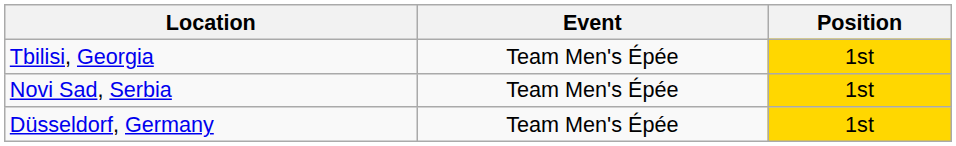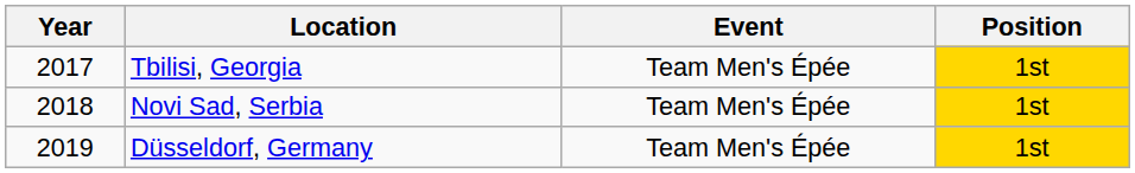 <table class="wikitable" width="50%" style="font-size:90%; text-align:center;">
 <tr>
+<th>Year</th>
 <th>Location</th>
 <th>Event</th>
 <th>Position</th>
 </tr>
 <tr>
+<td>2017</td>
 <td rowspan="1" align="left"> <a href='#'>Tbilisi</a>, <a href='#'>Georgia</a></td>
 <td>Team Men's Épée</td>
 <td bgcolor="gold">1st</td>
 </tr>
 <tr>
+<td>2018</td>
 <td rowspan="1" align="left"> <a href='#'>Novi Sad</a>, <a href='#'>Serbia</a></td>
 <td>Team Men's Épée</td>
 <td bgcolor="gold">1st</td>
 </tr>
 <tr>
+<td>2019</td>
 <td rowspan="1" align="left"> <a href='#'>Düsseldorf</a>, <a href='#'>Germany</a></td>
 <td>Team Men's Épée</td>
 <td bgcolor="gold">1st</td>
 </tr>
 </table>
